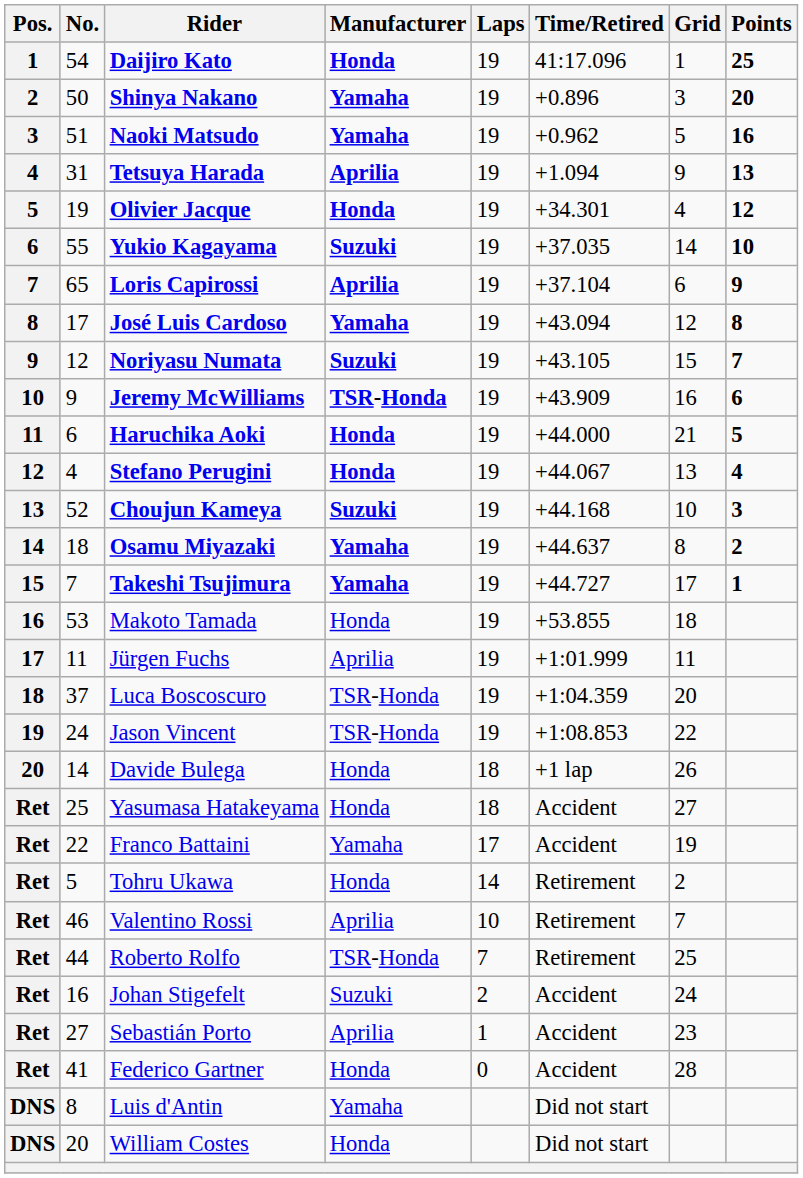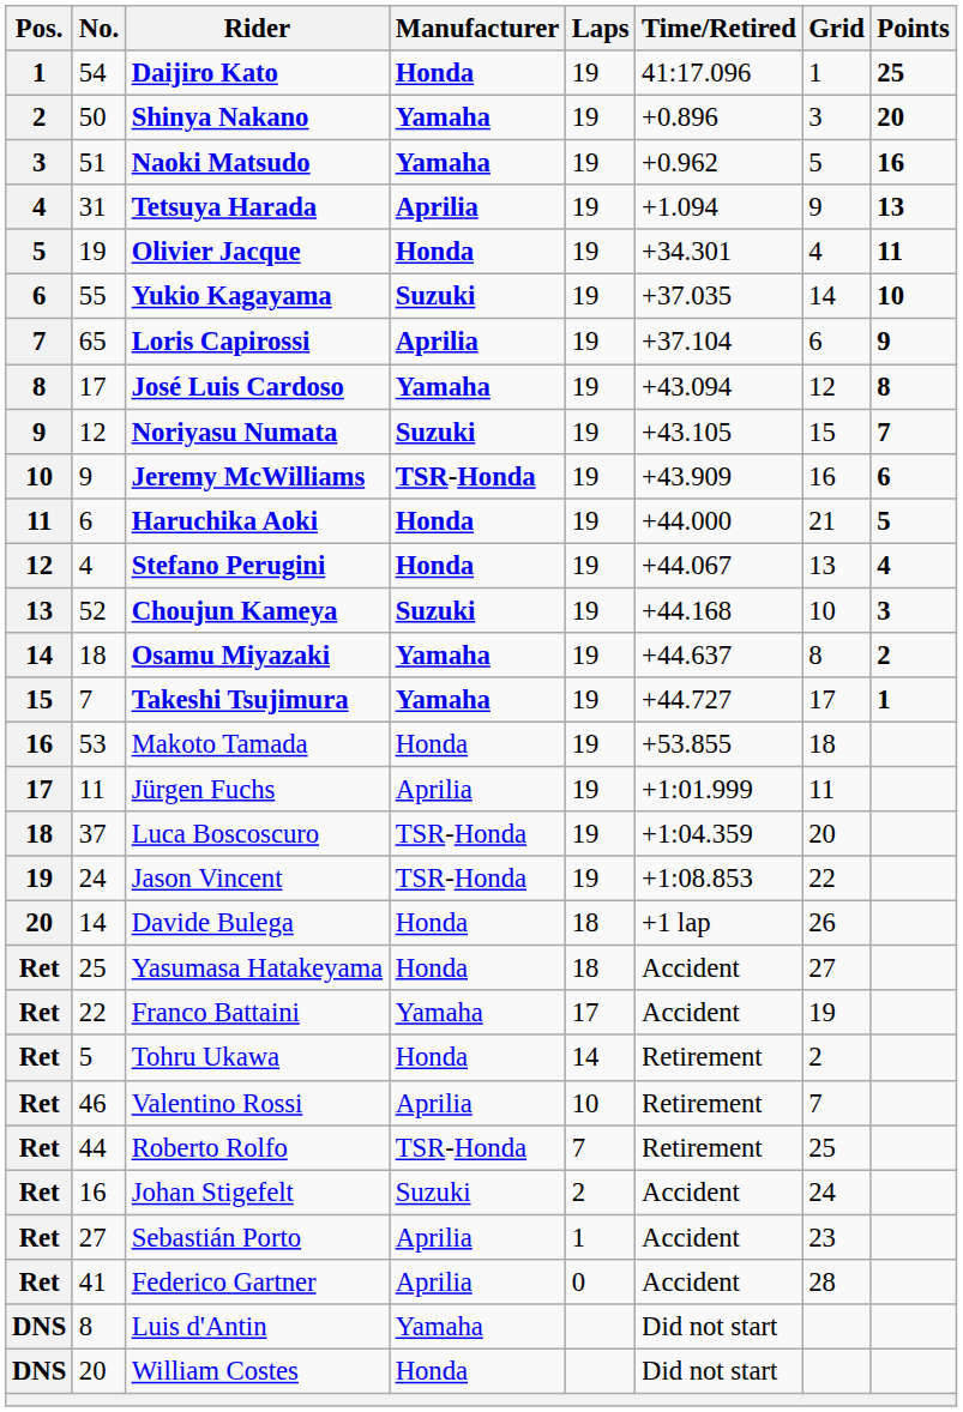 <table class="wikitable" style="font-size: 95%;">
 <tr>
 <th>Pos.</th>
 <th>No.</th>
 <th>Rider</th>
 <th>Manufacturer</th>
 <th>Laps</th>
 <th>Time/Retired</th>
 <th>Grid</th>
 <th>Points</th>
 </tr>
 <tr>
 <th>1</th>
 <td>54</td>
 <td> <strong><a href='#'>Daijiro Kato</a></strong></td>
 <td><strong><a href='#'>Honda</a></strong></td>
 <td>19</td>
 <td>41:17.096</td>
 <td>1</td>
 <td><strong>25</strong></td>
 </tr>
 <tr>
 <th>2</th>
 <td>50</td>
 <td> <strong><a href='#'>Shinya Nakano</a></strong></td>
 <td><strong><a href='#'>Yamaha</a></strong></td>
 <td>19</td>
 <td>+0.896</td>
 <td>3</td>
 <td><strong>20</strong></td>
 </tr>
 <tr>
 <th>3</th>
 <td>51</td>
 <td> <strong><a href='#'>Naoki Matsudo</a></strong></td>
 <td><strong><a href='#'>Yamaha</a></strong></td>
 <td>19</td>
 <td>+0.962</td>
 <td>5</td>
 <td><strong>16</strong></td>
 </tr>
 <tr>
 <th>4</th>
 <td>31</td>
 <td> <strong><a href='#'>Tetsuya Harada</a></strong></td>
 <td><strong><a href='#'>Aprilia</a></strong></td>
 <td>19</td>
 <td>+1.094</td>
 <td>9</td>
 <td><strong>13</strong></td>
 </tr>
 <tr>
 <th>5</th>
 <td>19</td>
 <td> <strong><a href='#'>Olivier Jacque</a></strong></td>
 <td><strong><a href='#'>Honda</a></strong></td>
 <td>19</td>
 <td>+34.301</td>
 <td>4</td>
-<td><strong>12</strong></td>
+<td><strong>11</strong></td>
 </tr>
 <tr>
 <th>6</th>
 <td>55</td>
 <td> <strong><a href='#'>Yukio Kagayama</a></strong></td>
 <td><strong><a href='#'>Suzuki</a></strong></td>
 <td>19</td>
 <td>+37.035</td>
 <td>14</td>
 <td><strong>10</strong></td>
 </tr>
 <tr>
 <th>7</th>
 <td>65</td>
 <td> <strong><a href='#'>Loris Capirossi</a></strong></td>
 <td><strong><a href='#'>Aprilia</a></strong></td>
 <td>19</td>
 <td>+37.104</td>
 <td>6</td>
 <td><strong>9</strong></td>
 </tr>
 <tr>
 <th>8</th>
 <td>17</td>
 <td> <strong><a href='#'>José Luis Cardoso</a></strong></td>
 <td><strong><a href='#'>Yamaha</a></strong></td>
 <td>19</td>
 <td>+43.094</td>
 <td>12</td>
 <td><strong>8</strong></td>
 </tr>
 <tr>
 <th>9</th>
 <td>12</td>
 <td> <strong><a href='#'>Noriyasu Numata</a></strong></td>
 <td><strong><a href='#'>Suzuki</a></strong></td>
 <td>19</td>
 <td>+43.105</td>
 <td>15</td>
 <td><strong>7</strong></td>
 </tr>
 <tr>
 <th>10</th>
 <td>9</td>
 <td> <strong><a href='#'>Jeremy McWilliams</a></strong></td>
 <td><strong><a href='#'>TSR</a>-<a href='#'>Honda</a></strong></td>
 <td>19</td>
 <td>+43.909</td>
 <td>16</td>
 <td><strong>6</strong></td>
 </tr>
 <tr>
 <th>11</th>
 <td>6</td>
 <td> <strong><a href='#'>Haruchika Aoki</a></strong></td>
 <td><strong><a href='#'>Honda</a></strong></td>
 <td>19</td>
 <td>+44.000</td>
 <td>21</td>
 <td><strong>5</strong></td>
 </tr>
 <tr>
 <th>12</th>
 <td>4</td>
 <td> <strong><a href='#'>Stefano Perugini</a></strong></td>
 <td><strong><a href='#'>Honda</a></strong></td>
 <td>19</td>
 <td>+44.067</td>
 <td>13</td>
 <td><strong>4</strong></td>
 </tr>
 <tr>
 <th>13</th>
 <td>52</td>
 <td> <strong><a href='#'>Choujun Kameya</a></strong></td>
 <td><strong><a href='#'>Suzuki</a></strong></td>
 <td>19</td>
 <td>+44.168</td>
 <td>10</td>
 <td><strong>3</strong></td>
 </tr>
 <tr>
 <th>14</th>
 <td>18</td>
 <td> <strong><a href='#'>Osamu Miyazaki</a></strong></td>
 <td><strong><a href='#'>Yamaha</a></strong></td>
 <td>19</td>
 <td>+44.637</td>
 <td>8</td>
 <td><strong>2</strong></td>
 </tr>
 <tr>
 <th>15</th>
 <td>7</td>
 <td> <strong><a href='#'>Takeshi Tsujimura</a></strong></td>
 <td><strong><a href='#'>Yamaha</a></strong></td>
 <td>19</td>
 <td>+44.727</td>
 <td>17</td>
 <td><strong>1</strong></td>
 </tr>
 <tr>
 <th>16</th>
 <td>53</td>
 <td> <a href='#'>Makoto Tamada</a></td>
 <td><a href='#'>Honda</a></td>
 <td>19</td>
 <td>+53.855</td>
 <td>18</td>
 <td></td>
 </tr>
 <tr>
 <th>17</th>
 <td>11</td>
 <td> <a href='#'>Jürgen Fuchs</a></td>
 <td><a href='#'>Aprilia</a></td>
 <td>19</td>
 <td>+1:01.999</td>
 <td>11</td>
 <td></td>
 </tr>
 <tr>
 <th>18</th>
 <td>37</td>
 <td> <a href='#'>Luca Boscoscuro</a></td>
 <td><a href='#'>TSR</a>-<a href='#'>Honda</a></td>
 <td>19</td>
 <td>+1:04.359</td>
 <td>20</td>
 <td></td>
 </tr>
 <tr>
 <th>19</th>
 <td>24</td>
 <td> <a href='#'>Jason Vincent</a></td>
 <td><a href='#'>TSR</a>-<a href='#'>Honda</a></td>
 <td>19</td>
 <td>+1:08.853</td>
 <td>22</td>
 <td></td>
 </tr>
 <tr>
 <th>20</th>
 <td>14</td>
 <td> <a href='#'>Davide Bulega</a></td>
 <td><a href='#'>Honda</a></td>
 <td>18</td>
 <td>+1 lap</td>
 <td>26</td>
 <td></td>
 </tr>
 <tr>
 <th>Ret</th>
 <td>25</td>
 <td> <a href='#'>Yasumasa Hatakeyama</a></td>
 <td><a href='#'>Honda</a></td>
 <td>18</td>
 <td>Accident</td>
 <td>27</td>
 <td></td>
 </tr>
 <tr>
 <th>Ret</th>
 <td>22</td>
 <td> <a href='#'>Franco Battaini</a></td>
 <td><a href='#'>Yamaha</a></td>
 <td>17</td>
 <td>Accident</td>
 <td>19</td>
 <td></td>
 </tr>
 <tr>
 <th>Ret</th>
 <td>5</td>
 <td> <a href='#'>Tohru Ukawa</a></td>
 <td><a href='#'>Honda</a></td>
 <td>14</td>
 <td>Retirement</td>
 <td>2</td>
 <td></td>
 </tr>
 <tr>
 <th>Ret</th>
 <td>46</td>
 <td> <a href='#'>Valentino Rossi</a></td>
 <td><a href='#'>Aprilia</a></td>
 <td>10</td>
 <td>Retirement</td>
 <td>7</td>
 <td></td>
 </tr>
 <tr>
 <th>Ret</th>
 <td>44</td>
 <td> <a href='#'>Roberto Rolfo</a></td>
 <td><a href='#'>TSR</a>-<a href='#'>Honda</a></td>
 <td>7</td>
 <td>Retirement</td>
 <td>25</td>
 <td></td>
 </tr>
 <tr>
 <th>Ret</th>
 <td>16</td>
 <td> <a href='#'>Johan Stigefelt</a></td>
 <td><a href='#'>Suzuki</a></td>
 <td>2</td>
 <td>Accident</td>
 <td>24</td>
 <td></td>
 </tr>
 <tr>
 <th>Ret</th>
 <td>27</td>
 <td> <a href='#'>Sebastián Porto</a></td>
 <td><a href='#'>Aprilia</a></td>
 <td>1</td>
 <td>Accident</td>
 <td>23</td>
 <td></td>
 </tr>
 <tr>
 <th>Ret</th>
 <td>41</td>
 <td> <a href='#'>Federico Gartner</a></td>
-<td><a href='#'>Honda</a></td>
+<td><a href='#'>Aprilia</a></td>
 <td>0</td>
 <td>Accident</td>
 <td>28</td>
 <td></td>
 </tr>
 <tr>
 <th>DNS</th>
 <td>8</td>
 <td> <a href='#'>Luis d'Antin</a></td>
 <td><a href='#'>Yamaha</a></td>
 <td></td>
 <td>Did not start</td>
 <td></td>
 <td></td>
 </tr>
 <tr>
 <th>DNS</th>
 <td>20</td>
 <td> <a href='#'>William Costes</a></td>
 <td><a href='#'>Honda</a></td>
 <td></td>
 <td>Did not start</td>
 <td></td>
 <td></td>
 </tr>
 <tr>
 <th colspan=8></th>
 </tr>
 </table>
